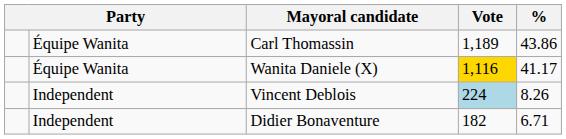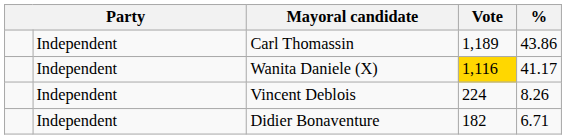 <table class="wikitable">
 <tr>
 <th bgcolor="#DDDDFF" width="230px" colspan="2">Party</th>
 <th bgcolor="#DDDDFF" width="200px">Mayoral candidate</th>
 <th bgcolor="#DDDDFF" width="50px">Vote</th>
 <th bgcolor="#DDDDFF" width="30px">%</th>
 </tr>
 <tr>
 <td> </td>
-<td>Équipe Wanita</td>
+<td>Independent</td>
 <td>Carl Thomassin</td>
 <td>1,189</td>
 <td>43.86</td>
 </tr>
 <tr>
 <td> </td>
-<td>Équipe Wanita</td>
+<td>Independent</td>
 <td>Wanita Daniele (X)</td>
 <td style="background: gold;">1,116</td>
 <td>41.17</td>
 </tr>
 <tr>
 <td> </td>
 <td>Independent</td>
 <td>Vincent Deblois</td>
-<td style="background: lightblue;">224</td>
+<td>224</td>
 <td>8.26</td>
 </tr>
 <tr>
 <td> </td>
 <td>Independent</td>
 <td>Didier Bonaventure</td>
 <td>182</td>
 <td>6.71</td>
 </tr>
 </table>
